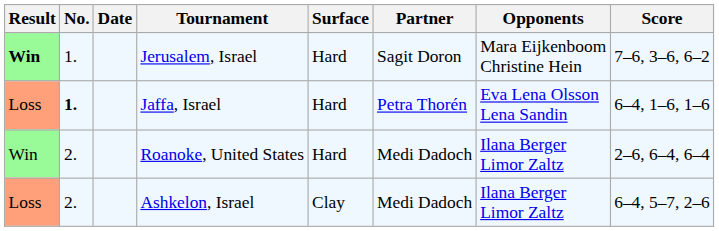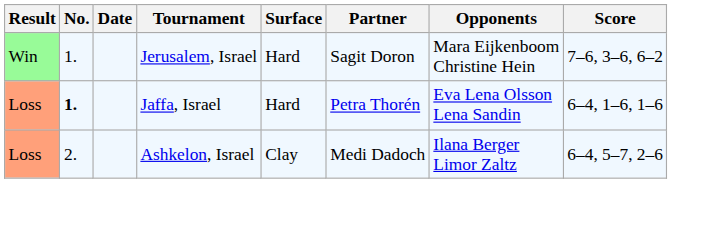 <table class="sortable wikitable" style=font-size:97%>
 <tr>
 <th>Result</th>
 <th>No.</th>
 <th>Date</th>
 <th>Tournament</th>
 <th>Surface</th>
 <th>Partner</th>
 <th>Opponents</th>
 <th>Score</th>
 </tr>
 <tr bgcolor="#f0f8ff">
-<td style="background:#98fb98;"><strong>Win</strong></td>
+<td style="background:#98fb98;">Win</td>
 <td>1.</td>
 <td></td>
 <td><a href='#'>Jerusalem</a>, Israel</td>
 <td>Hard</td>
 <td> Sagit Doron</td>
 <td> Mara Eijkenboom <br>  Christine Hein</td>
 <td>7–6, 3–6, 6–2</td>
 </tr>
 <tr bgcolor="#f0f8ff">
 <td style="background:#ffa07a;">Loss</td>
 <td><strong>1.</strong></td>
 <td></td>
 <td><a href='#'>Jaffa</a>, Israel</td>
 <td>Hard</td>
 <td> <a href='#'>Petra Thorén</a></td>
 <td> <a href='#'>Eva Lena Olsson</a> <br>  <a href='#'>Lena Sandin</a></td>
 <td>6–4, 1–6, 1–6</td>
 </tr>
 <tr bgcolor="#f0f8ff">
-<td style="background:#98fb98;">Win</td>
-<td>2.</td>
-<td></td>
-<td><a href='#'>Roanoke</a>, United States</td>
-<td>Hard</td>
-<td> Medi Dadoch</td>
-<td> <a href='#'>Ilana Berger</a> <br>  <a href='#'>Limor Zaltz</a></td>
-<td>2–6, 6–4, 6–4</td>
-</tr>
-<tr bgcolor="#f0f8ff">
 <td style="background:#ffa07a;">Loss</td>
 <td>2.</td>
 <td></td>
 <td><a href='#'>Ashkelon</a>, Israel</td>
 <td>Clay</td>
 <td> Medi Dadoch</td>
 <td> <a href='#'>Ilana Berger</a> <br>  <a href='#'>Limor Zaltz</a></td>
 <td>6–4, 5–7, 2–6</td>
 </tr>
 </table>
